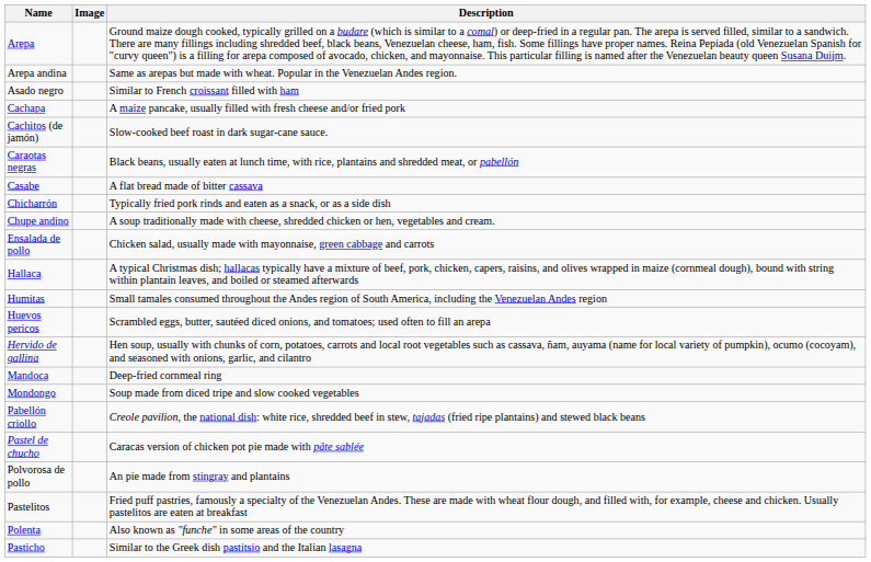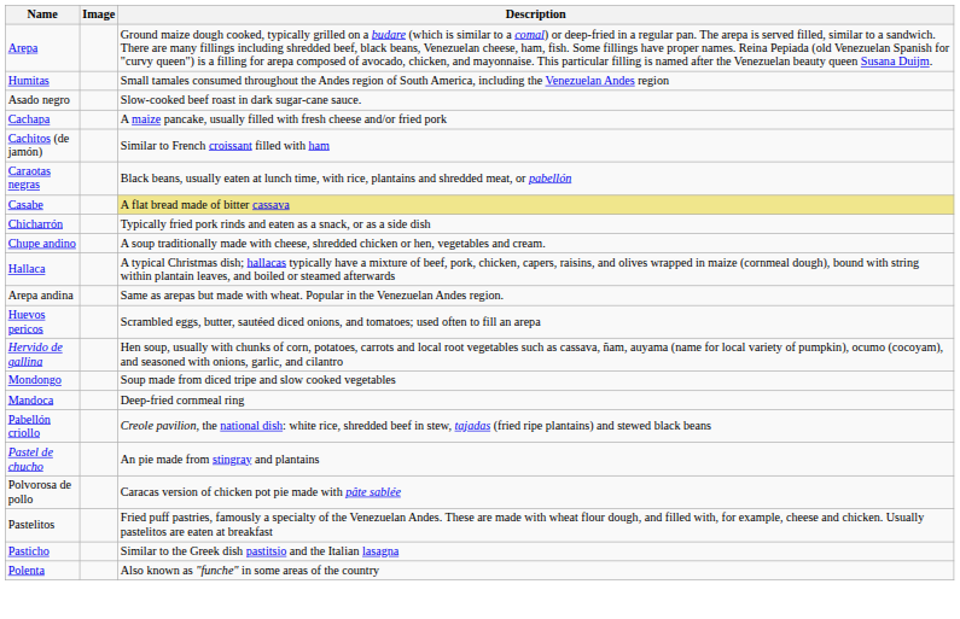 <table class="wikitable">
 <tr>
 <th>Name</th>
 <th>Image</th>
 <th>Description</th>
 </tr>
 <tr>
 <td><a href='#'>Arepa</a></td>
 <td></td>
 <td>Ground maize dough cooked, typically grilled on a <em><a href='#'>budare</a></em> (which is similar to a <em><a href='#'>comal</a></em>) or deep-fried in a regular pan. The arepa is served filled, similar to a sandwich. There are many fillings including shredded beef, black beans, Venezuelan cheese, ham, fish. Some fillings have proper names. Reina Pepiada (old Venezuelan Spanish for "curvy queen") is a filling for arepa composed of avocado, chicken, and mayonnaise. This particular filling is named after the Venezuelan beauty queen <a href='#'>Susana Duijm</a>.</td>
 </tr>
 <tr>
-<td>Arepa andina</td>
+<td><a href='#'>Humitas</a></td>
 <td></td>
-<td>Same as arepas but made with wheat. Popular in the Venezuelan Andes region.</td>
+<td>Small tamales consumed throughout the Andes region of South America, including the <a href='#'>Venezuelan Andes</a> region</td>
 </tr>
 <tr>
 <td>Asado negro</td>
 <td></td>
-<td>Similar to French <a href='#'>croissant</a> filled with <a href='#'>ham</a></td>
+<td>Slow-cooked beef roast in dark sugar-cane sauce.</td>
 </tr>
 <tr>
 <td><a href='#'>Cachapa</a></td>
 <td></td>
 <td>A <a href='#'>maize</a> pancake, usually filled with fresh cheese and/or fried pork</td>
 </tr>
 <tr>
 <td><a href='#'>Cachitos</a> (de jamón)</td>
 <td></td>
-<td>Slow-cooked beef roast in dark sugar-cane sauce.</td>
+<td>Similar to French <a href='#'>croissant</a> filled with <a href='#'>ham</a></td>
 </tr>
 <tr>
 <td><a href='#'>Caraotas negras</a></td>
 <td></td>
 <td>Black beans, usually eaten at lunch time, with rice, plantains and shredded meat, or <em><a href='#'>pabellón</a></em></td>
 </tr>
 <tr>
 <td><a href='#'>Casabe</a></td>
 <td></td>
-<td>A flat bread made of bitter <a href='#'>cassava</a></td>
+<td style="background: khaki;">A flat bread made of bitter <a href='#'>cassava</a></td>
 </tr>
 <tr>
 <td><a href='#'>Chicharrón</a></td>
 <td></td>
 <td>Typically fried pork rinds and eaten as a snack, or as a side dish</td>
 </tr>
 <tr>
 <td><a href='#'>Chupe andino</a></td>
 <td></td>
 <td>A soup traditionally made with cheese, shredded chicken or hen, vegetables and cream.</td>
 </tr>
 <tr>
-<td><a href='#'>Ensalada de pollo</a></td>
-<td></td>
-<td>Chicken salad, usually made with mayonnaise, <a href='#'>green cabbage</a> and carrots</td>
-</tr>
-<tr>
 <td><a href='#'>Hallaca</a></td>
 <td></td>
 <td>A typical Christmas dish; <a href='#'>hallacas</a> typically have a mixture of beef, pork, chicken, capers, raisins, and olives wrapped in maize (cornmeal dough), bound with string within plantain leaves, and boiled or steamed afterwards</td>
 </tr>
 <tr>
-<td><a href='#'>Humitas</a></td>
+<td>Arepa andina</td>
 <td></td>
-<td>Small tamales consumed throughout the Andes region of South America, including the <a href='#'>Venezuelan Andes</a> region</td>
+<td>Same as arepas but made with wheat. Popular in the Venezuelan Andes region.</td>
 </tr>
 <tr>
 <td><a href='#'>Huevos pericos</a></td>
 <td></td>
 <td>Scrambled eggs, butter, sautéed diced onions, and tomatoes; used often to fill an arepa</td>
 </tr>
 <tr>
 <td><em><a href='#'>Hervido de gallina</a></em></td>
 <td></td>
 <td>Hen soup, usually with chunks of corn, potatoes, carrots and local root vegetables such as cassava, ñam, auyama (name for local variety of pumpkin), ocumo (cocoyam), and seasoned with onions, garlic, and cilantro</td>
 </tr>
 <tr>
+<td><a href='#'>Mondongo</a></td>
+<td></td>
+<td>Soup made from diced tripe and slow cooked vegetables</td>
+</tr>
+<tr>
 <td><a href='#'>Mandoca</a></td>
 <td></td>
 <td>Deep-fried cornmeal ring</td>
-</tr>
-<tr>
-<td><a href='#'>Mondongo</a></td>
-<td></td>
-<td>Soup made from diced tripe and slow cooked vegetables</td>
 </tr>
 <tr>
 <td><a href='#'>Pabellón criollo</a></td>
 <td></td>
 <td><em>Creole pavilion</em>, the <a href='#'>national dish</a>: white rice, shredded beef in stew, <em><a href='#'>tajadas</a></em> (fried ripe plantains) and stewed black beans</td>
 </tr>
 <tr>
 <td><em><a href='#'>Pastel de chucho</a></em></td>
 <td></td>
-<td>Caracas version of chicken pot pie made with <a href='#'><em>pâte sablée</em></a></td>
+<td>An pie made from <a href='#'>stingray</a> and plantains</td>
 </tr>
 <tr>
 <td>Polvorosa de pollo</td>
 <td></td>
-<td>An pie made from <a href='#'>stingray</a> and plantains</td>
+<td>Caracas version of chicken pot pie made with <a href='#'><em>pâte sablée</em></a></td>
 </tr>
 <tr>
 <td>Pastelitos</td>
 <td></td>
 <td>Fried puff pastries, famously a specialty of the Venezuelan Andes. These are made with wheat flour dough, and filled with, for example, cheese and chicken. Usually pastelitos are eaten at breakfast</td>
 </tr>
 <tr>
+<td><a href='#'>Pasticho</a></td>
+<td></td>
+<td>Similar to the Greek dish <a href='#'>pastitsio</a> and the Italian <a href='#'>lasagna</a></td>
+</tr>
+<tr>
 <td><a href='#'>Polenta</a></td>
 <td></td>
 <td>Also known as <em>"funche"</em> in some areas of the country</td>
 </tr>
-<tr>
-<td><a href='#'>Pasticho</a></td>
-<td></td>
-<td>Similar to the Greek dish <a href='#'>pastitsio</a> and the Italian <a href='#'>lasagna</a></td>
-</tr>
 </table>
